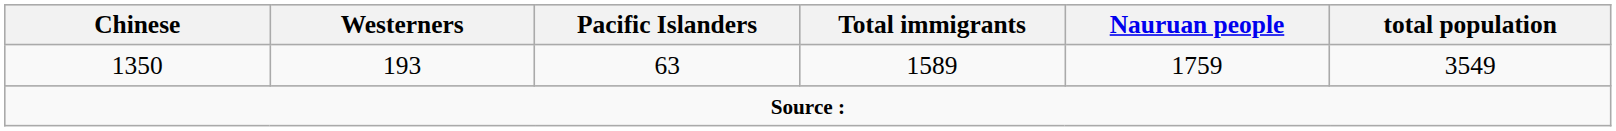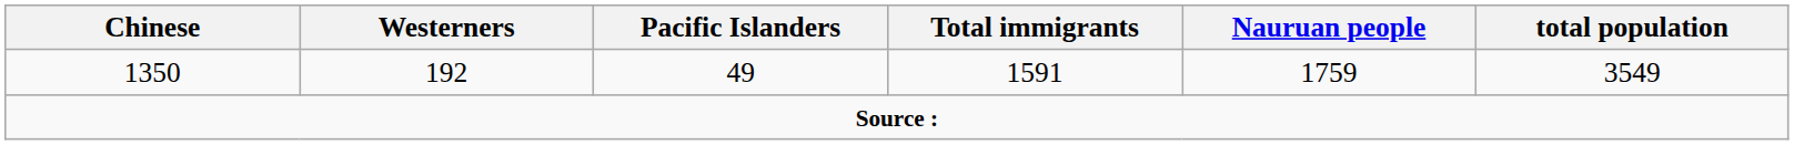 <table class="wikitable centre" style="text-align:center; width:80%;">
 <tr>
 <th scope="col" style="width:16%;">Chinese</th>
 <th scope="col" style="width:16%;">Westerners</th>
 <th scope="col" style="width:16%;">Pacific Islanders</th>
 <th scope="col" style="width:16%;">Total immigrants</th>
 <th scope="col" style="width:16%;"><a href='#'>Nauruan people</a></th>
 <th scope="col" style="width:17%;">total population</th>
 </tr>
 <tr>
 <td>1350</td>
-<td>193</td>
-<td>63</td>
-<td>1589</td>
+<td>192</td>
+<td>49</td>
+<td>1591</td>
 <td>1759</td>
 <td>3549</td>
 </tr>
 <tr>
 <td colspan="6"><small><strong>Source : </strong></small></td>
 </tr>
 </table>
